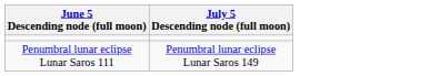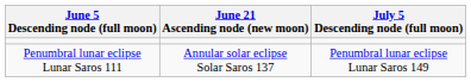 <table class="wikitable">
 <tr>
 <th><a href='#'>June 5</a><br>Descending node (full moon)<br></th>
+<th><a href='#'>June 21</a><br>Ascending node (new moon)<br></th>
 <th><a href='#'>July 5</a><br>Descending node (full moon)<br></th>
 </tr>
 <tr>
 <td></td>
 <td></td>
+<td></td>
 </tr>
 <tr align=center>
 <td><a href='#'>Penumbral lunar eclipse</a><br>Lunar Saros 111</td>
+<td><a href='#'>Annular solar eclipse</a><br>Solar Saros 137</td>
 <td><a href='#'>Penumbral lunar eclipse</a><br>Lunar Saros 149</td>
 </tr>
 </table>
